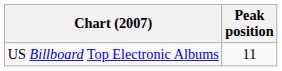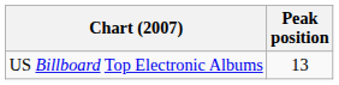 <table class="wikitable">
 <tr>
 <th>Chart (2007)</th>
 <th>Peak<br>position</th>
 </tr>
 <tr>
 <td>US <em><a href='#'>Billboard</a></em> <a href='#'>Top Electronic Albums</a></td>
-<td align=center>11</td>
+<td align=center>13</td>
 </tr>
 </table>
